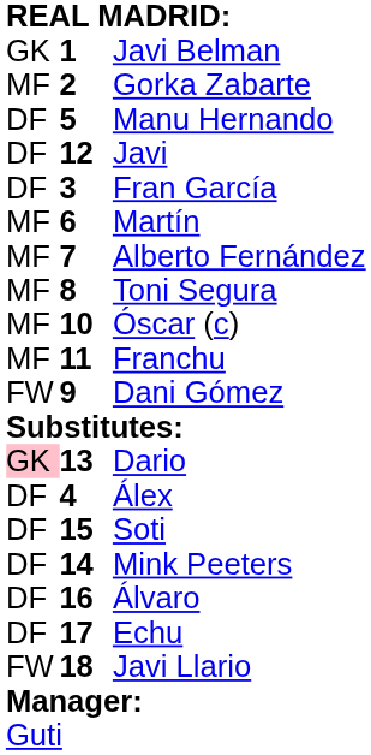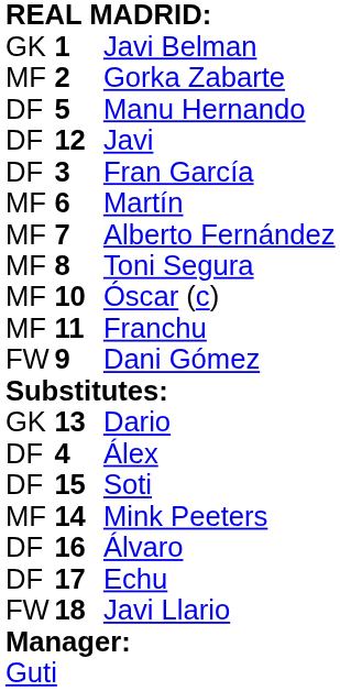 <table style="font-size: 90%" cellspacing="0" cellpadding="0" align=center>
 <tr>
 <td colspan="4"><strong>REAL MADRID:</strong></td>
 </tr>
 <tr>
 <th width=25></th>
 <th width=25></th>
 </tr>
 <tr>
 <td>GK</td>
 <td><strong>1</strong></td>
 <td> <a href='#'>Javi Belman</a></td>
 </tr>
 <tr>
 <td>MF</td>
 <td><strong>2</strong></td>
 <td> <a href='#'>Gorka Zabarte</a></td>
 <td></td>
 <td></td>
 </tr>
 <tr>
 <td>DF</td>
 <td><strong>5</strong></td>
 <td> <a href='#'>Manu Hernando</a></td>
 </tr>
 <tr>
 <td>DF</td>
 <td><strong>12</strong></td>
 <td> <a href='#'>Javi</a></td>
 </tr>
 <tr>
 <td>DF</td>
 <td><strong>3</strong></td>
 <td> <a href='#'>Fran García</a></td>
 </tr>
 <tr>
 <td>MF</td>
 <td><strong>6</strong></td>
 <td> <a href='#'>Martín</a></td>
 <td></td>
 </tr>
 <tr>
 <td>MF</td>
 <td><strong>7</strong></td>
 <td> <a href='#'>Alberto Fernández</a></td>
 <td></td>
 </tr>
 <tr>
 <td>MF</td>
 <td><strong>8</strong></td>
 <td> <a href='#'>Toni Segura</a></td>
 </tr>
 <tr>
 <td>MF</td>
 <td><strong>10</strong></td>
 <td> <a href='#'>Óscar</a> (<a href='#'>c</a>)</td>
 <td></td>
 </tr>
 <tr>
 <td>MF</td>
 <td><strong>11</strong></td>
 <td> <a href='#'>Franchu</a></td>
 <td></td>
 <td></td>
 </tr>
 <tr>
 <td>FW</td>
 <td><strong>9</strong></td>
 <td> <a href='#'>Dani Gómez</a></td>
 <td></td>
 <td></td>
 </tr>
 <tr>
 <td colspan=3><strong>Substitutes:</strong></td>
 </tr>
 <tr>
-<td style="background: pink;">GK</td>
+<td>GK</td>
 <td><strong>13</strong></td>
 <td> <a href='#'>Dario</a></td>
 </tr>
 <tr>
 <td>DF</td>
 <td><strong>4</strong></td>
 <td> <a href='#'>Álex</a></td>
 </tr>
 <tr>
 <td>DF</td>
 <td><strong>15</strong></td>
 <td> <a href='#'>Soti</a></td>
 <td></td>
 <td></td>
 </tr>
 <tr>
-<td>DF</td>
+<td>MF</td>
 <td><strong>14</strong></td>
 <td> <a href='#'>Mink Peeters</a></td>
 </tr>
 <tr>
 <td>DF</td>
 <td><strong>16</strong></td>
 <td> <a href='#'>Álvaro</a></td>
 </tr>
 <tr>
 <td>DF</td>
 <td><strong>17</strong></td>
 <td> <a href='#'>Echu</a></td>
 <td></td>
 <td></td>
 </tr>
 <tr>
 <td>FW</td>
 <td><strong>18</strong></td>
 <td> <a href='#'>Javi Llario</a></td>
 <td></td>
 <td></td>
 </tr>
 <tr>
 <td colspan=3><strong>Manager:</strong></td>
 </tr>
 <tr>
 <td colspan=4> <a href='#'>Guti</a></td>
 </tr>
 </table>
